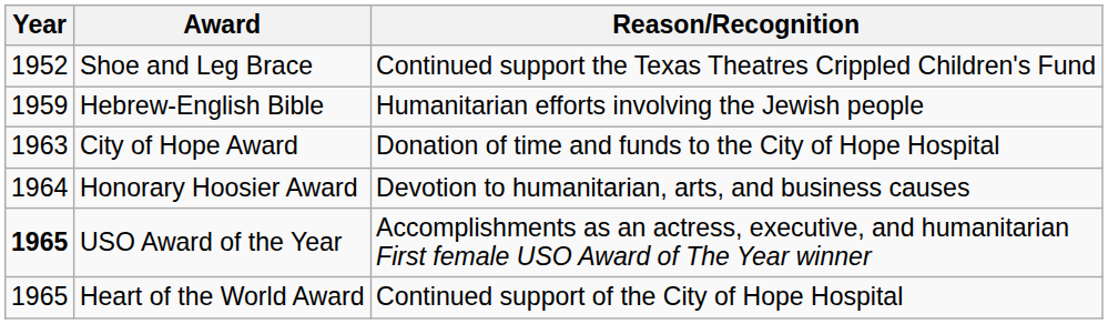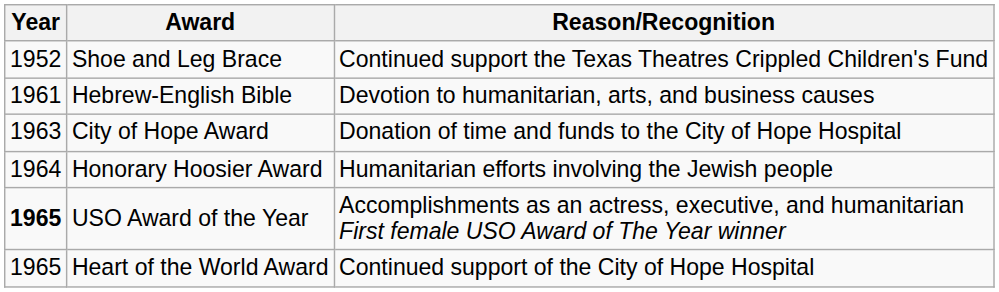 <table class="wikitable">
 <tr>
 <th>Year</th>
 <th>Award</th>
 <th>Reason/Recognition</th>
 </tr>
 <tr>
 <td>1952</td>
 <td>Shoe and Leg Brace</td>
 <td>Continued support the Texas Theatres Crippled Children's Fund</td>
 </tr>
 <tr>
-<td>1959</td>
+<td>1961</td>
 <td>Hebrew-English Bible</td>
-<td>Humanitarian efforts involving the Jewish people</td>
+<td>Devotion to humanitarian, arts, and business causes</td>
 </tr>
 <tr>
 <td>1963</td>
 <td>City of Hope Award</td>
 <td>Donation of time and funds to the City of Hope Hospital</td>
 </tr>
 <tr>
 <td>1964</td>
 <td>Honorary Hoosier Award</td>
-<td>Devotion to humanitarian, arts, and business causes</td>
+<td>Humanitarian efforts involving the Jewish people</td>
 </tr>
 <tr>
 <td><strong>1965</strong></td>
 <td>USO Award of the Year</td>
 <td>Accomplishments as an actress, executive, and humanitarian<br><em>First female USO Award of The Year winner</em></td>
 </tr>
 <tr>
 <td>1965</td>
 <td>Heart of the World Award</td>
 <td>Continued support of the City of Hope Hospital</td>
 </tr>
 </table>
